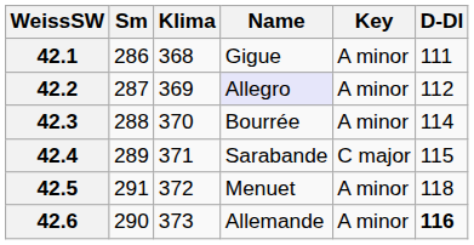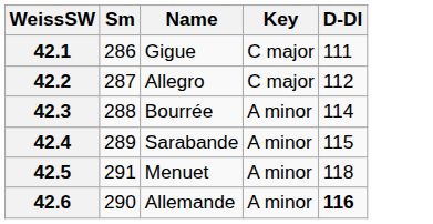 <table border="1" class="wikitable sortable">
 <tr>
 <th data-sort-type="number">WeissSW</th>
 <th>Sm</th>
-<th>Klima</th>
 <th class="unsortable">Name</th>
 <th class="unsortable">Key</th>
 <th>D-Dl</th>
 </tr>
 <tr>
 <th data-sort-value="1">42.1</th>
 <td>286</td>
-<td>368</td>
 <td>Gigue</td>
-<td>A minor</td>
+<td>C major</td>
 <td>111</td>
 </tr>
 <tr>
 <th data-sort-value="2">42.2</th>
 <td>287</td>
-<td>369</td>
-<td style="background: lavender;">Allegro</td>
-<td>A minor</td>
+<td>Allegro</td>
+<td>C major</td>
 <td>112</td>
 </tr>
 <tr>
 <th data-sort-value="3">42.3</th>
 <td>288</td>
-<td>370</td>
 <td>Bourrée</td>
 <td>A minor</td>
 <td>114</td>
 </tr>
 <tr>
 <th data-sort-value="4">42.4</th>
 <td>289</td>
-<td>371</td>
 <td>Sarabande</td>
-<td>C major</td>
+<td>A minor</td>
 <td>115</td>
 </tr>
 <tr>
 <th data-sort-value="5">42.5</th>
 <td>291</td>
-<td>372</td>
 <td>Menuet</td>
 <td>A minor</td>
 <td>118</td>
 </tr>
 <tr>
 <th data-sort-value="6">42.6</th>
 <td>290</td>
-<td>373</td>
 <td>Allemande</td>
 <td>A minor</td>
 <td><strong>116</strong></td>
 </tr>
 </table>
